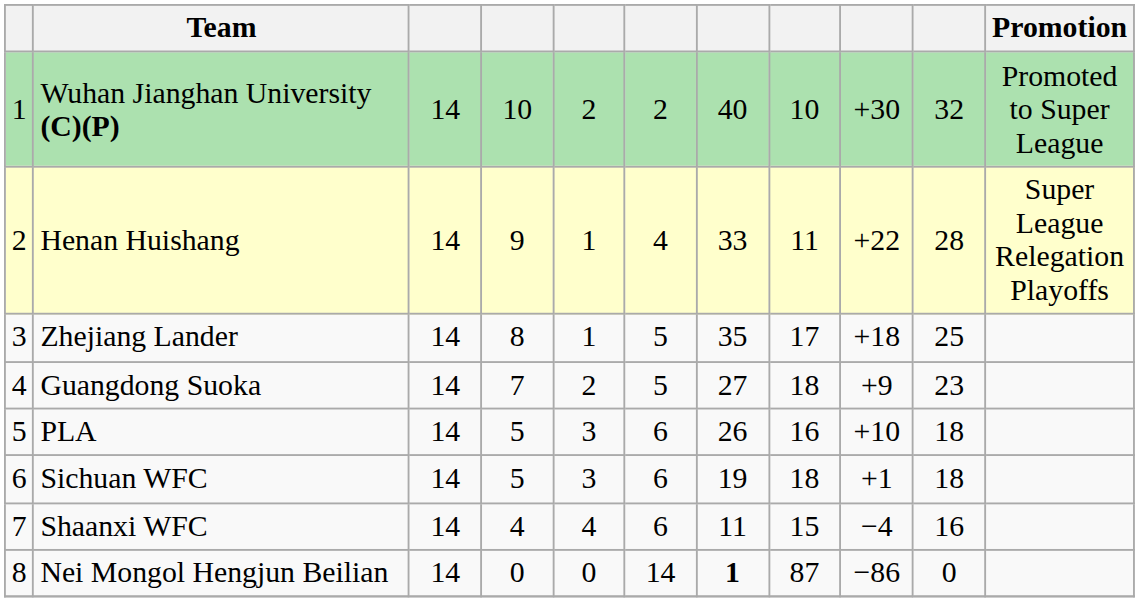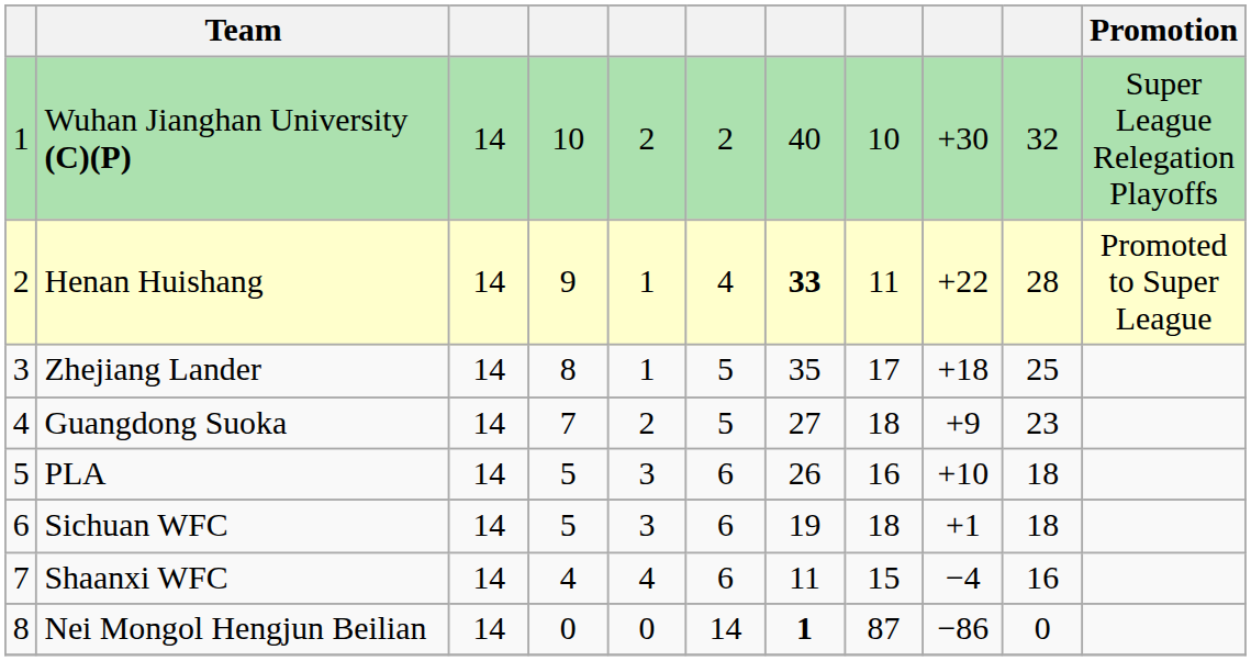 <table class=wikitable style=text-align:center>
 <tr>
 <th></th>
 <th width=200>Team</th>
 <th width=32></th>
 <th width=32></th>
 <th width=32></th>
 <th width=32></th>
 <th width=32></th>
 <th width=32></th>
 <th width=32></th>
 <th width=32></th>
 <th>Promotion</th>
 </tr>
 <tr bgcolor=#ACE1AF>
 <td>1</td>
 <td align=left>Wuhan Jianghan University <strong>(C)(P)</strong></td>
 <td>14</td>
 <td>10</td>
 <td>2</td>
 <td>2</td>
 <td>40</td>
 <td>10</td>
 <td>+30</td>
 <td>32</td>
-<td>Promoted to Super League</td>
+<td>Super League Relegation Playoffs</td>
 </tr>
 <tr bgcolor=#FFFFCC>
 <td>2</td>
 <td align=left>Henan Huishang</td>
 <td>14</td>
 <td>9</td>
 <td>1</td>
 <td>4</td>
-<td>33</td>
+<td><strong>33</strong></td>
 <td>11</td>
 <td>+22</td>
 <td>28</td>
-<td>Super League Relegation Playoffs</td>
+<td>Promoted to Super League</td>
 </tr>
 <tr>
 <td>3</td>
 <td align=left>Zhejiang Lander</td>
 <td>14</td>
 <td>8</td>
 <td>1</td>
 <td>5</td>
 <td>35</td>
 <td>17</td>
 <td>+18</td>
 <td>25</td>
 <td></td>
 </tr>
 <tr>
 <td>4</td>
 <td align=left>Guangdong Suoka</td>
 <td>14</td>
 <td>7</td>
 <td>2</td>
 <td>5</td>
 <td>27</td>
 <td>18</td>
 <td>+9</td>
 <td>23</td>
 <td></td>
 </tr>
 <tr>
 <td>5</td>
 <td align=left>PLA</td>
 <td>14</td>
 <td>5</td>
 <td>3</td>
 <td>6</td>
 <td>26</td>
 <td>16</td>
 <td>+10</td>
 <td>18</td>
 <td></td>
 </tr>
 <tr>
 <td>6</td>
 <td align=left>Sichuan WFC</td>
 <td>14</td>
 <td>5</td>
 <td>3</td>
 <td>6</td>
 <td>19</td>
 <td>18</td>
 <td>+1</td>
 <td>18</td>
 <td></td>
 </tr>
 <tr>
 <td>7</td>
 <td align=left>Shaanxi WFC</td>
 <td>14</td>
 <td>4</td>
 <td>4</td>
 <td>6</td>
 <td>11</td>
 <td>15</td>
 <td>−4</td>
 <td>16</td>
 <td></td>
 </tr>
 <tr>
 <td>8</td>
 <td align=left>Nei Mongol Hengjun Beilian</td>
 <td>14</td>
 <td>0</td>
 <td>0</td>
 <td>14</td>
 <td><strong>1</strong></td>
 <td>87</td>
 <td>−86</td>
 <td>0</td>
 <td></td>
 </tr>
 <tr>
 </tr>
 </table>
